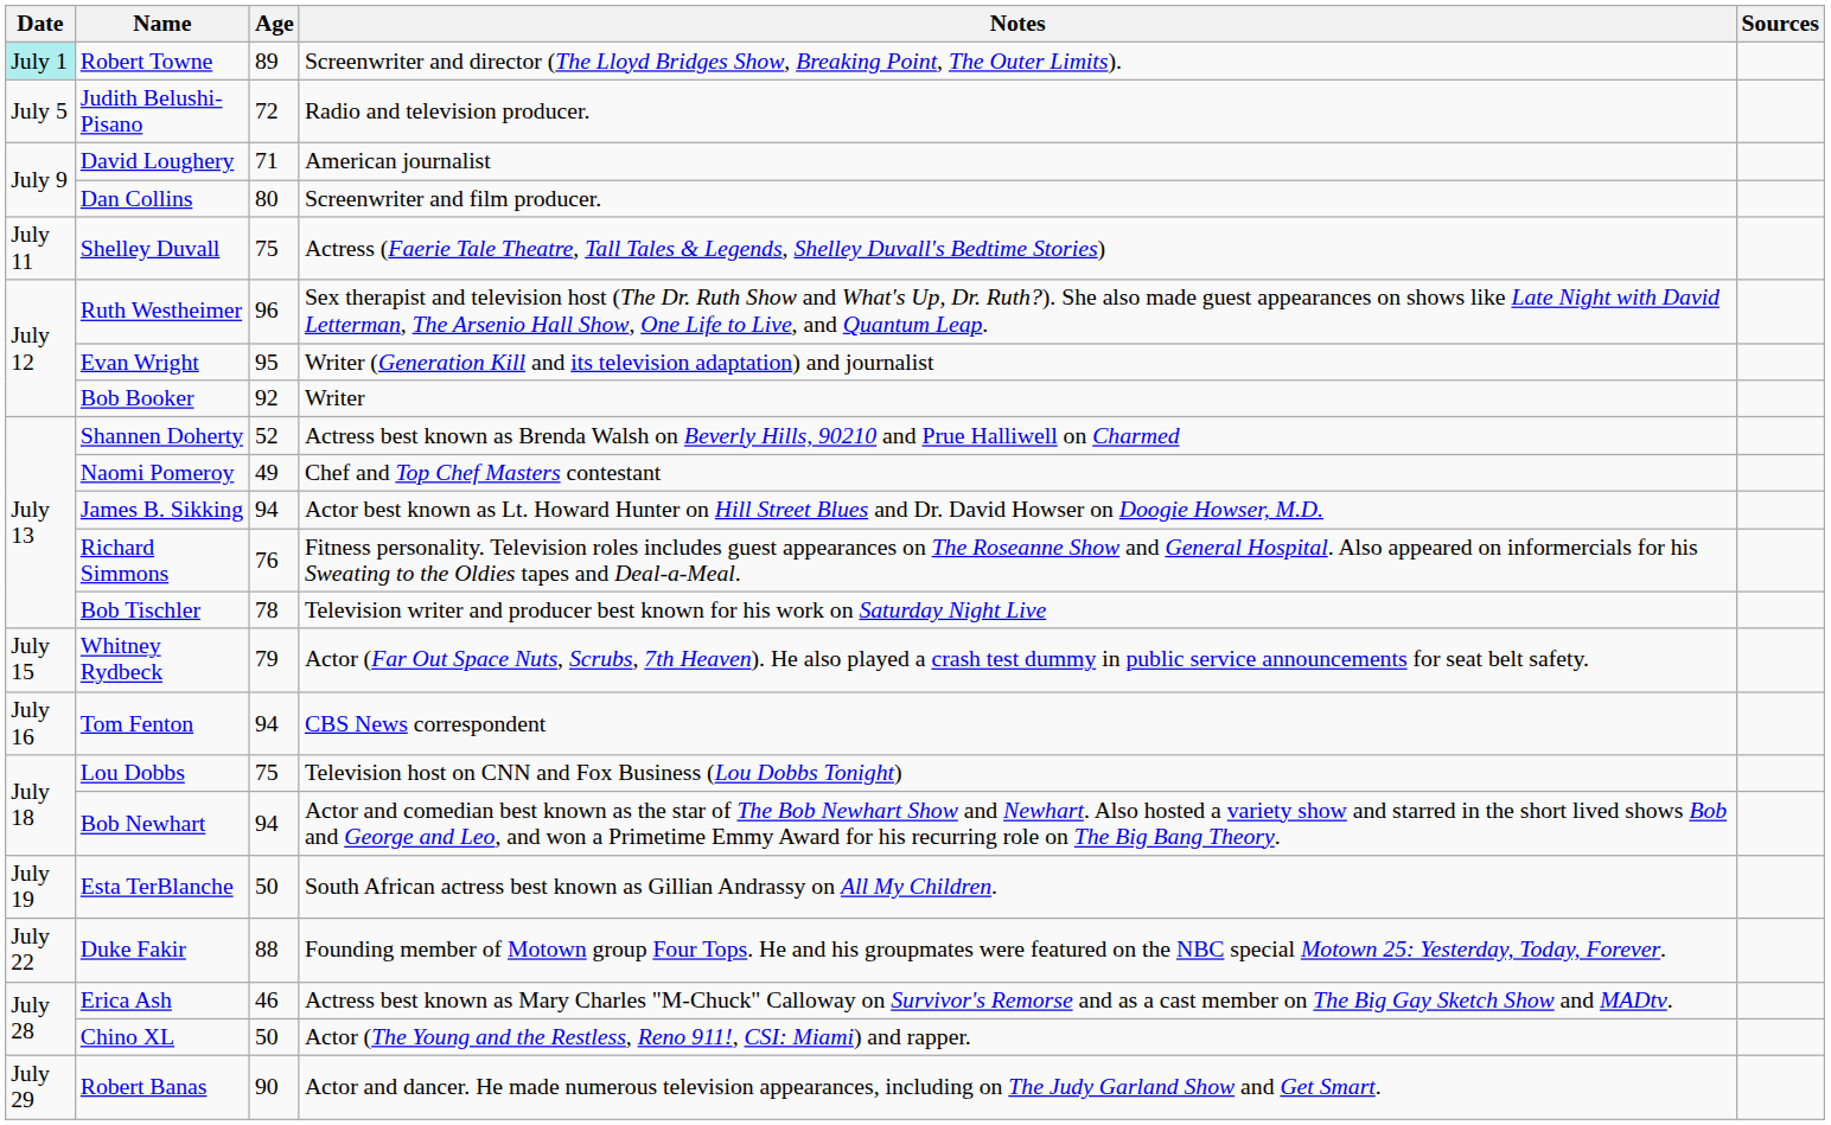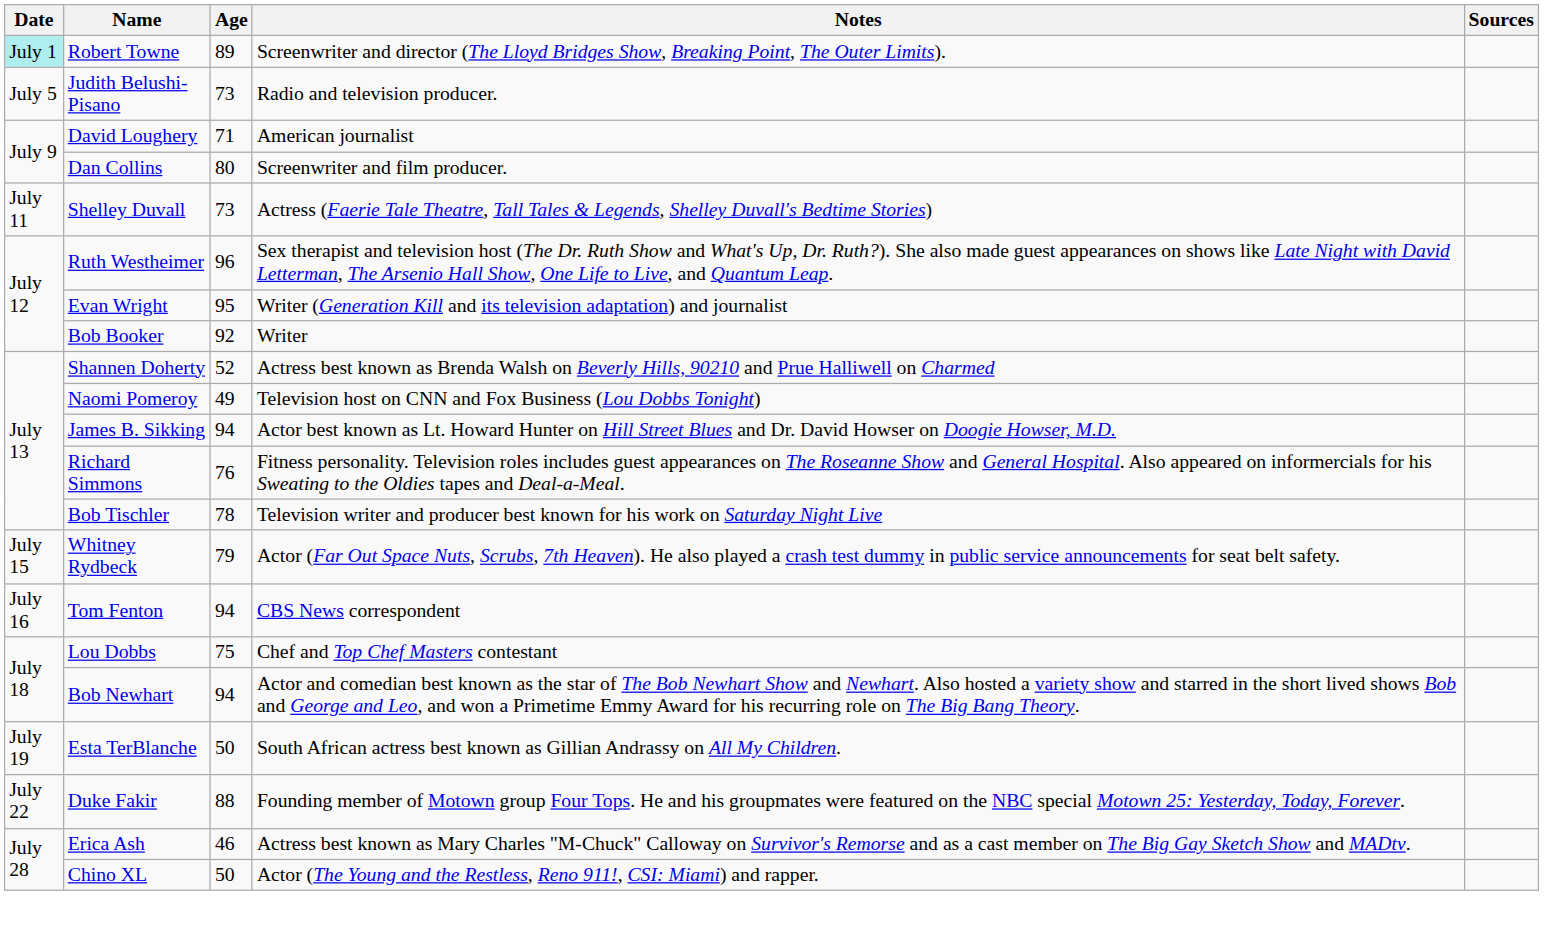 <table class="wikitable sortable">
 <tr>
 <th>Date</th>
 <th>Name</th>
 <th>Age</th>
 <th>Notes</th>
 <th>Sources</th>
 </tr>
 <tr>
 <td style="background: paleturquoise;">July 1</td>
 <td><a href='#'>Robert Towne</a></td>
 <td>89</td>
 <td>Screenwriter and director (<em><a href='#'>The Lloyd Bridges Show</a></em>, <em><a href='#'>Breaking Point</a></em>, <em><a href='#'>The Outer Limits</a></em>).</td>
 <td></td>
 </tr>
 <tr>
 <td>July 5</td>
 <td><a href='#'>Judith Belushi-Pisano</a></td>
-<td>72</td>
+<td>73</td>
 <td>Radio and television producer.</td>
 <td></td>
 </tr>
 <tr>
 <td rowspan="2">July 9</td>
 <td><a href='#'>David Loughery</a></td>
 <td>71</td>
 <td>American journalist</td>
 <td></td>
 </tr>
 <tr>
 <td><a href='#'>Dan Collins</a></td>
 <td>80</td>
 <td>Screenwriter and film producer.</td>
 </tr>
 <tr>
 <td>July 11</td>
 <td><a href='#'>Shelley Duvall</a></td>
-<td>75</td>
+<td>73</td>
 <td>Actress (<em><a href='#'>Faerie Tale Theatre</a></em>,  <em><a href='#'>Tall Tales & Legends</a></em>, <em><a href='#'>Shelley Duvall's Bedtime Stories</a></em>)</td>
 <td></td>
 </tr>
 <tr>
 <td rowspan="3">July 12</td>
 <td><a href='#'>Ruth Westheimer</a></td>
 <td>96</td>
 <td>Sex therapist and television host (<em>The Dr. Ruth Show</em> and <em>What's Up, Dr. Ruth?</em>). She also made guest appearances on shows like <em><a href='#'>Late Night with David Letterman</a></em>, <em><a href='#'>The Arsenio Hall Show</a></em>, <em><a href='#'>One Life to Live</a></em>, and <em><a href='#'>Quantum Leap</a></em>.</td>
 <td></td>
 </tr>
 <tr>
 <td><a href='#'>Evan Wright</a></td>
 <td>95</td>
 <td>Writer (<em><a href='#'>Generation Kill</a></em> and <a href='#'>its television adaptation</a>) and journalist</td>
 <td></td>
 </tr>
 <tr>
 <td><a href='#'>Bob Booker</a></td>
 <td>92</td>
 <td>Writer</td>
 <td></td>
 </tr>
 <tr>
 <td rowspan="5">July 13</td>
 <td><a href='#'>Shannen Doherty</a></td>
 <td>52</td>
 <td>Actress best known as Brenda Walsh on <em><a href='#'>Beverly Hills, 90210</a></em> and <a href='#'>Prue Halliwell</a> on <em><a href='#'>Charmed</a></em></td>
 <td></td>
 </tr>
 <tr>
 <td><a href='#'>Naomi Pomeroy</a></td>
 <td>49</td>
-<td>Chef and <em><a href='#'>Top Chef Masters</a></em> contestant</td>
+<td>Television host on CNN and Fox Business (<em><a href='#'>Lou Dobbs Tonight</a></em>)</td>
 <td></td>
 </tr>
 <tr>
 <td><a href='#'>James B. Sikking</a></td>
 <td>94</td>
 <td>Actor best known as Lt. Howard Hunter on <em><a href='#'>Hill Street Blues</a></em> and Dr. David Howser on <em><a href='#'>Doogie Howser, M.D.</a></em></td>
 <td></td>
 </tr>
 <tr>
 <td><a href='#'>Richard Simmons</a></td>
 <td>76</td>
 <td>Fitness personality. Television roles includes guest appearances on <em><a href='#'>The Roseanne Show</a></em> and <em><a href='#'>General Hospital</a></em>. Also appeared on informercials for his <em>Sweating to the Oldies</em> tapes and <em>Deal-a-Meal</em>.</td>
 <td></td>
 </tr>
 <tr>
 <td><a href='#'>Bob Tischler</a></td>
 <td>78</td>
 <td>Television writer and producer best known for his work on <em><a href='#'>Saturday Night Live</a></em></td>
 <td></td>
 </tr>
 <tr>
 <td>July 15</td>
 <td><a href='#'>Whitney Rydbeck</a></td>
 <td>79</td>
 <td>Actor (<em><a href='#'>Far Out Space Nuts</a></em>, <em><a href='#'>Scrubs</a></em>, <em><a href='#'>7th Heaven</a></em>). He also played a <a href='#'>crash test dummy</a> in <a href='#'>public service announcements</a> for seat belt safety.</td>
 <td></td>
 </tr>
 <tr>
 <td>July 16</td>
 <td><a href='#'>Tom Fenton</a></td>
 <td>94</td>
 <td><a href='#'>CBS News</a> correspondent</td>
 <td></td>
 </tr>
 <tr>
 <td rowspan="2">July 18</td>
 <td><a href='#'>Lou Dobbs</a></td>
 <td>75</td>
-<td>Television host on CNN and Fox Business (<em><a href='#'>Lou Dobbs Tonight</a></em>)</td>
+<td>Chef and <em><a href='#'>Top Chef Masters</a></em> contestant</td>
 <td></td>
 </tr>
 <tr>
 <td><a href='#'>Bob Newhart</a></td>
 <td>94</td>
 <td>Actor and comedian best known as the star of <em><a href='#'>The Bob Newhart Show</a></em> and <em><a href='#'>Newhart</a></em>. Also hosted a <a href='#'>variety show</a> and starred in the short lived shows <em><a href='#'>Bob</a></em> and <em><a href='#'>George and Leo</a></em>, and won a Primetime Emmy Award for his recurring role on <em><a href='#'>The Big Bang Theory</a></em>.</td>
 <td></td>
 </tr>
 <tr>
 <td>July 19</td>
 <td><a href='#'>Esta TerBlanche</a></td>
 <td>50</td>
 <td>South African actress best known as Gillian Andrassy on <em><a href='#'>All My Children</a></em>.</td>
 <td></td>
 </tr>
 <tr>
 <td>July 22</td>
 <td><a href='#'>Duke Fakir</a></td>
 <td>88</td>
 <td>Founding member of <a href='#'>Motown</a> group <a href='#'>Four Tops</a>. He and his groupmates were featured on the <a href='#'>NBC</a> special <em><a href='#'>Motown 25: Yesterday, Today, Forever</a></em>.</td>
 <td></td>
 </tr>
 <tr>
 <td rowspan="2">July 28</td>
 <td><a href='#'>Erica Ash</a></td>
 <td>46</td>
 <td>Actress best known as Mary Charles "M-Chuck" Calloway on <em><a href='#'>Survivor's Remorse</a></em> and as a cast member on <em><a href='#'>The Big Gay Sketch Show</a></em> and <em><a href='#'>MADtv</a></em>.</td>
 <td></td>
 </tr>
 <tr>
 <td><a href='#'>Chino XL</a></td>
 <td>50</td>
 <td>Actor (<em><a href='#'>The Young and the Restless</a></em>, <em><a href='#'>Reno 911!</a></em>, <em><a href='#'>CSI: Miami</a></em>) and rapper.</td>
 <td></td>
 </tr>
-<tr>
-<td>July 29</td>
-<td><a href='#'>Robert Banas</a></td>
-<td>90</td>
-<td>Actor and dancer. He made numerous television appearances, including on <em><a href='#'>The Judy Garland Show</a></em> and <em><a href='#'>Get Smart</a></em>.</td>
-<td></td>
-</tr>
 </table>
